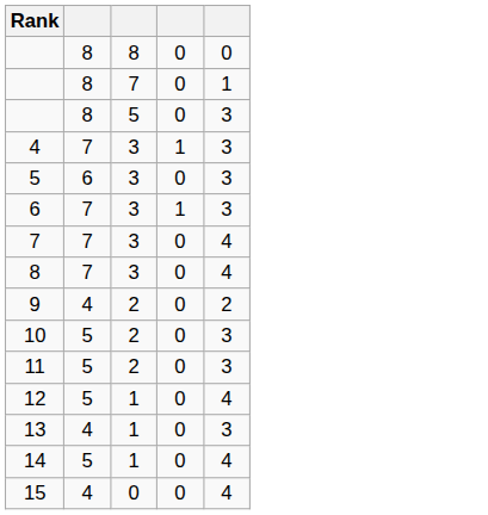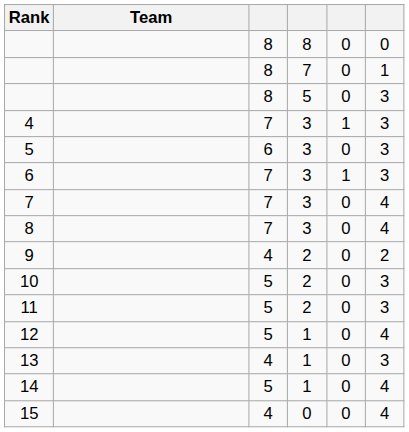 <table class="wikitable" style="text-align: center;">
 <tr>
 <th width=40>Rank</th>
+<th width=180>Team</th>
 <th width=30></th>
 <th width=30></th>
 <th width=30></th>
 <th width=30></th>
 </tr>
 <tr>
 <td></td>
+<td align=left></td>
 <td>8</td>
 <td>8</td>
 <td>0</td>
 <td>0</td>
 </tr>
 <tr>
 <td></td>
+<td align=left></td>
 <td>8</td>
 <td>7</td>
 <td>0</td>
 <td>1</td>
 </tr>
 <tr>
 <td></td>
+<td align=left></td>
 <td>8</td>
 <td>5</td>
 <td>0</td>
 <td>3</td>
 </tr>
 <tr>
 <td>4</td>
+<td align=left></td>
 <td>7</td>
 <td>3</td>
 <td>1</td>
 <td>3</td>
 </tr>
 <tr>
 <td>5</td>
+<td align=left></td>
 <td>6</td>
 <td>3</td>
 <td>0</td>
 <td>3</td>
 </tr>
 <tr>
 <td>6</td>
+<td align=left></td>
 <td>7</td>
 <td>3</td>
 <td>1</td>
 <td>3</td>
 </tr>
 <tr>
 <td>7</td>
+<td align=left></td>
 <td>7</td>
 <td>3</td>
 <td>0</td>
 <td>4</td>
 </tr>
 <tr>
 <td>8</td>
+<td align=left></td>
 <td>7</td>
 <td>3</td>
 <td>0</td>
 <td>4</td>
 </tr>
 <tr>
 <td>9</td>
+<td align=left></td>
 <td>4</td>
 <td>2</td>
 <td>0</td>
 <td>2</td>
 </tr>
 <tr>
 <td>10</td>
+<td align=left></td>
 <td>5</td>
 <td>2</td>
 <td>0</td>
 <td>3</td>
 </tr>
 <tr>
 <td>11</td>
+<td align=left></td>
 <td>5</td>
 <td>2</td>
 <td>0</td>
 <td>3</td>
 </tr>
 <tr>
 <td>12</td>
+<td align=left></td>
 <td>5</td>
 <td>1</td>
 <td>0</td>
 <td>4</td>
 </tr>
 <tr>
 <td>13</td>
+<td align=left></td>
 <td>4</td>
 <td>1</td>
 <td>0</td>
 <td>3</td>
 </tr>
 <tr>
 <td>14</td>
+<td align=left></td>
 <td>5</td>
 <td>1</td>
 <td>0</td>
 <td>4</td>
 </tr>
 <tr>
 <td>15</td>
+<td align=left></td>
 <td>4</td>
 <td>0</td>
 <td>0</td>
 <td>4</td>
 </tr>
 </table>
